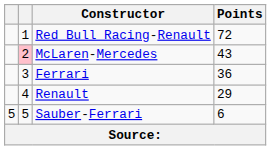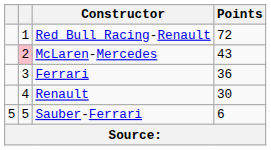 <table class="wikitable" style="font-size: 85%;">
 <tr>
 <th></th>
 <th></th>
 <th>Constructor</th>
 <th>Points</th>
 </tr>
 <tr>
 <td align="left"></td>
 <td style="text-align:center;">1</td>
 <td> <a href='#'>Red Bull Racing</a>-<a href='#'>Renault</a></td>
 <td style="text-align:left;">72</td>
 </tr>
 <tr>
 <td align="left"></td>
 <td style="background: pink; text-align:center;">2</td>
 <td> <a href='#'>McLaren</a>-<a href='#'>Mercedes</a></td>
 <td style="text-align:left;">43</td>
 </tr>
 <tr>
 <td align="left"></td>
 <td style="text-align:center;">3</td>
 <td> <a href='#'>Ferrari</a></td>
 <td style="text-align:left;">36</td>
 </tr>
 <tr>
 <td align="left"></td>
 <td style="text-align:center;">4</td>
 <td> <a href='#'>Renault</a></td>
-<td style="text-align:left;">29</td>
+<td style="text-align:left;">30</td>
 </tr>
 <tr>
 <td align="left"> 5</td>
 <td style="text-align:center;">5</td>
 <td> <a href='#'>Sauber</a>-<a href='#'>Ferrari</a></td>
 <td style="text-align:left;">6</td>
 </tr>
 <tr>
 <th colspan=4>Source: </th>
 </tr>
 </table>
